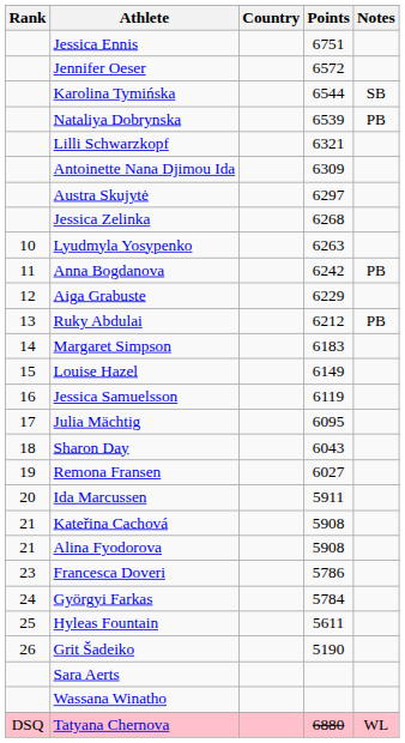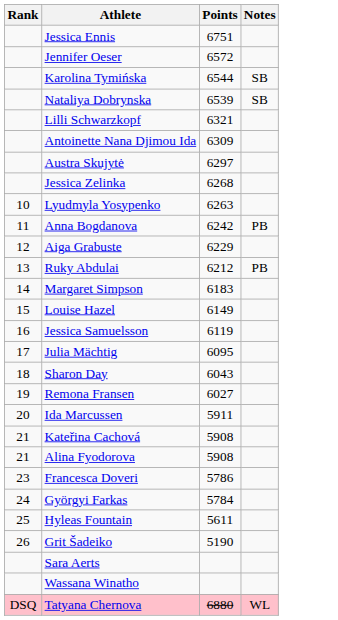 <table class="wikitable sortable" style="text-align:center">
 <tr>
 <th>Rank</th>
 <th>Athlete</th>
-<th>Country</th>
 <th>Points</th>
 <th>Notes</th>
 </tr>
 <tr>
 <td></td>
 <td align=left><a href='#'>Jessica Ennis</a></td>
-<td align=left></td>
 <td>6751</td>
 <td></td>
 </tr>
 <tr>
 <td></td>
 <td align=left><a href='#'>Jennifer Oeser</a></td>
-<td align=left></td>
 <td>6572</td>
 <td></td>
 </tr>
 <tr>
 <td></td>
 <td align=left><a href='#'>Karolina Tymińska</a></td>
-<td align=left></td>
 <td>6544</td>
 <td>SB</td>
 </tr>
 <tr>
 <td></td>
 <td align=left><a href='#'>Nataliya Dobrynska</a></td>
-<td align=left></td>
 <td>6539</td>
-<td>PB</td>
+<td>SB</td>
 </tr>
 <tr>
 <td></td>
 <td align=left><a href='#'>Lilli Schwarzkopf</a></td>
-<td align=left></td>
 <td>6321</td>
 <td></td>
 </tr>
 <tr>
 <td></td>
 <td align=left><a href='#'>Antoinette Nana Djimou Ida</a></td>
-<td align=left></td>
 <td>6309</td>
 <td></td>
 </tr>
 <tr>
 <td></td>
 <td align=left><a href='#'>Austra Skujytė</a></td>
-<td align=left></td>
 <td>6297</td>
 <td></td>
 </tr>
 <tr>
 <td></td>
 <td align=left><a href='#'>Jessica Zelinka</a></td>
-<td align=left></td>
 <td>6268</td>
 <td></td>
 </tr>
 <tr>
 <td>10</td>
 <td align=left><a href='#'>Lyudmyla Yosypenko</a></td>
-<td align=left></td>
 <td>6263</td>
 <td></td>
 </tr>
 <tr>
 <td>11</td>
 <td align=left><a href='#'>Anna Bogdanova</a></td>
-<td align=left></td>
 <td>6242</td>
 <td>PB</td>
 </tr>
 <tr>
 <td>12</td>
 <td align=left><a href='#'>Aiga Grabuste</a></td>
-<td align=left></td>
 <td>6229</td>
 <td></td>
 </tr>
 <tr>
 <td>13</td>
 <td align=left><a href='#'>Ruky Abdulai</a></td>
-<td align=left></td>
 <td>6212</td>
 <td>PB</td>
 </tr>
 <tr>
 <td>14</td>
 <td align=left><a href='#'>Margaret Simpson</a></td>
-<td align=left></td>
 <td>6183</td>
 <td></td>
 </tr>
 <tr>
 <td>15</td>
 <td align=left><a href='#'>Louise Hazel</a></td>
-<td align=left></td>
 <td>6149</td>
 <td></td>
 </tr>
 <tr>
 <td>16</td>
 <td align=left><a href='#'>Jessica Samuelsson</a></td>
-<td align=left></td>
 <td>6119</td>
 <td></td>
 </tr>
 <tr>
 <td>17</td>
 <td align=left><a href='#'>Julia Mächtig</a></td>
-<td align=left></td>
 <td>6095</td>
 <td></td>
 </tr>
 <tr>
 <td>18</td>
 <td align=left><a href='#'>Sharon Day</a></td>
-<td align=left></td>
 <td>6043</td>
 <td></td>
 </tr>
 <tr>
 <td>19</td>
 <td align=left><a href='#'>Remona Fransen</a></td>
-<td align=left></td>
 <td>6027</td>
 <td></td>
 </tr>
 <tr>
 <td>20</td>
 <td align=left><a href='#'>Ida Marcussen</a></td>
-<td align=left></td>
 <td>5911</td>
 <td></td>
 </tr>
 <tr>
 <td>21</td>
 <td align=left><a href='#'>Kateřina Cachová</a></td>
-<td align=left></td>
 <td>5908</td>
 <td></td>
 </tr>
 <tr>
 <td>21</td>
 <td align=left><a href='#'>Alina Fyodorova</a></td>
-<td align=left></td>
 <td>5908</td>
 <td></td>
 </tr>
 <tr>
 <td>23</td>
 <td align=left><a href='#'>Francesca Doveri</a></td>
-<td align=left></td>
 <td>5786</td>
 <td></td>
 </tr>
 <tr>
 <td>24</td>
 <td align=left><a href='#'>Györgyi Farkas</a></td>
-<td align=left></td>
 <td>5784</td>
 <td></td>
 </tr>
 <tr>
 <td>25</td>
 <td align=left><a href='#'>Hyleas Fountain</a></td>
-<td align=left></td>
 <td>5611</td>
 <td></td>
 </tr>
 <tr>
 <td>26</td>
 <td align=left><a href='#'>Grit Šadeiko</a></td>
-<td align=left></td>
 <td>5190</td>
 <td></td>
 </tr>
 <tr>
 <td></td>
 <td align=left><a href='#'>Sara Aerts</a></td>
-<td align=left></td>
 <td></td>
 <td></td>
 </tr>
 <tr>
 <td></td>
 <td align=left><a href='#'>Wassana Winatho</a></td>
-<td align=left></td>
 <td></td>
 <td></td>
 </tr>
 <tr bgcolor="pink">
 <td>DSQ</td>
 <td align=left><a href='#'>Tatyana Chernova</a></td>
-<td align=left></td>
 <td><s>6880</s></td>
 <td>WL</td>
 </tr>
 </table>
